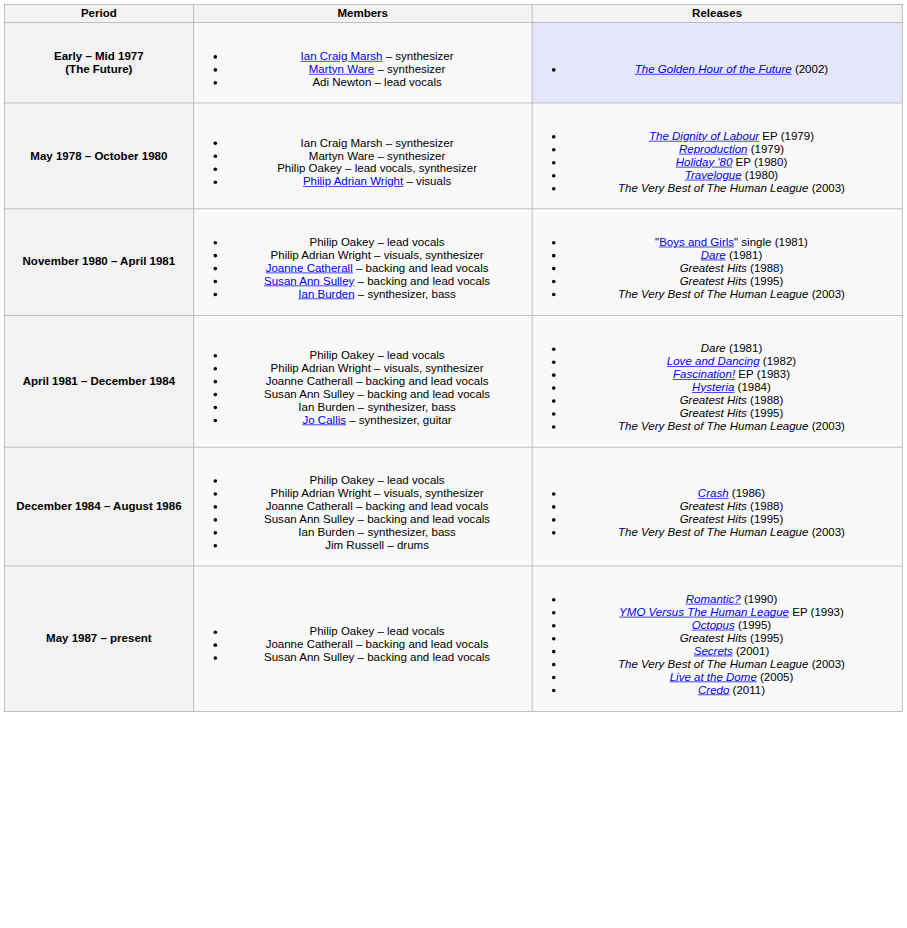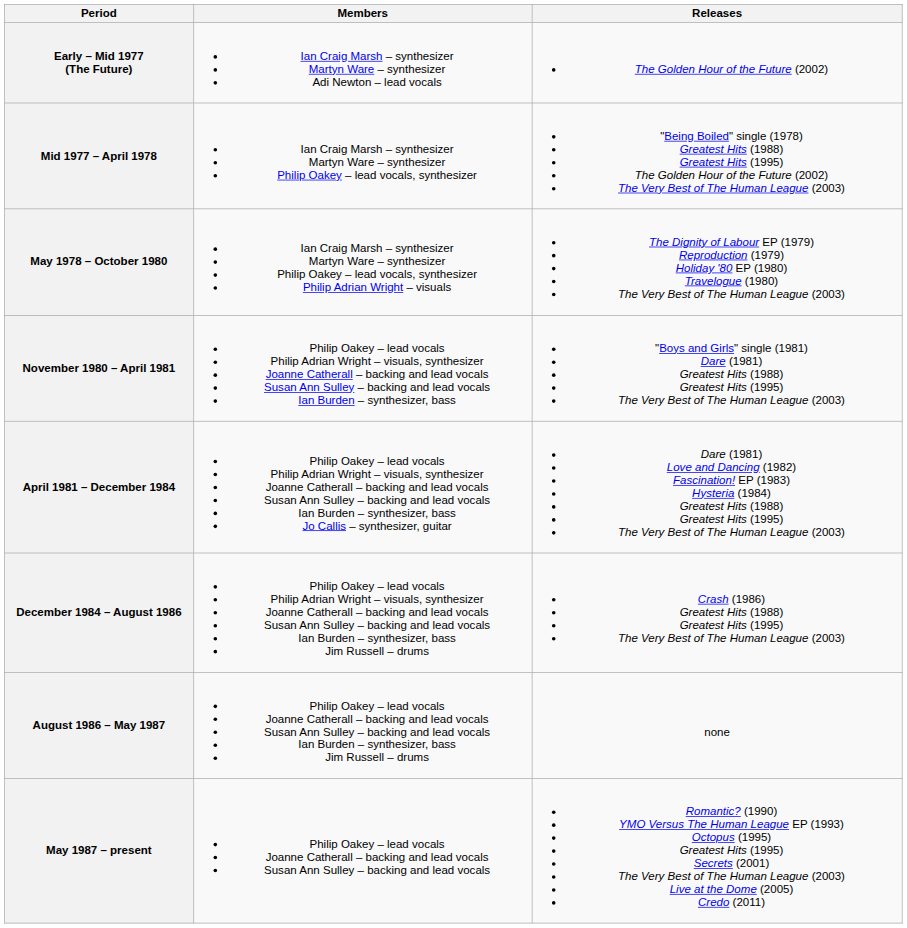 <table class="wikitable plainrowheaders" style="text-align:center;">
 <tr>
 <th scope="col" style="width:28em;">Period</th>
 <th scope="col" style="width:52em;">Members</th>
 <th scope="col" style="width:57em;">Releases</th>
 </tr>
 <tr>
 <th scope="col">Early – Mid 1977<br>(The Future)</th>
 <td><br><ul><li><a href='#'>Ian Craig Marsh</a> – synthesizer</li><li><a href='#'>Martyn Ware</a> – synthesizer</li><li>Adi Newton – lead vocals</li></ul></td>
-<td style="background: lavender;"><br><ul><li><em><a href='#'>The Golden Hour of the Future</a></em> (2002) </li></ul></td>
+<td><br><ul><li><em><a href='#'>The Golden Hour of the Future</a></em> (2002) </li></ul></td>
+</tr>
+<tr>
+<th scope="col">Mid 1977 – April 1978</th>
+<td><br><ul><li>Ian Craig Marsh – synthesizer</li><li>Martyn Ware – synthesizer</li><li><a href='#'>Philip Oakey</a> – lead vocals, synthesizer</li></ul></td>
+<td><br><ul><li>"<a href='#'>Being Boiled</a>" single (1978)</li><li><em><a href='#'>Greatest Hits</a></em> (1988) </li><li><em><a href='#'>Greatest Hits</a></em> (1995) </li><li><em>The Golden Hour of the Future</em> (2002) </li><li><em><a href='#'>The Very Best of The Human League</a></em> (2003) </li></ul></td>
 </tr>
 <tr>
 <th scope="col">May 1978 – October 1980</th>
 <td><br><ul><li>Ian Craig Marsh – synthesizer</li><li>Martyn Ware – synthesizer</li><li>Philip Oakey – lead vocals, synthesizer</li><li><a href='#'>Philip Adrian Wright</a> – visuals</li></ul></td>
 <td><br><ul><li><em><a href='#'>The Dignity of Labour</a></em> EP (1979)</li><li><em><a href='#'>Reproduction</a></em> (1979)</li><li><em><a href='#'>Holiday '80</a></em> EP (1980)</li><li><em><a href='#'>Travelogue</a></em> (1980)</li><li><em>The Very Best of The Human League</em> (2003) </li></ul></td>
 </tr>
 <tr>
 <th scope="col">November 1980 – April 1981</th>
 <td><br><ul><li>Philip Oakey – lead vocals</li><li>Philip Adrian Wright – visuals, synthesizer</li><li><a href='#'>Joanne Catherall</a> – backing and lead vocals</li><li><a href='#'>Susan Ann Sulley</a> – backing and lead vocals</li><li><a href='#'>Ian Burden</a> – synthesizer, bass</li></ul></td>
 <td><br><ul><li>"<a href='#'>Boys and Girls</a>" single (1981)</li><li><em><a href='#'>Dare</a></em> (1981) </li><li><em>Greatest Hits</em> (1988) </li><li><em>Greatest Hits</em> (1995) </li><li><em>The Very Best of The Human League</em> (2003) </li></ul></td>
 </tr>
 <tr>
 <th scope="col">April 1981 – December 1984</th>
 <td><br><ul><li>Philip Oakey – lead vocals</li><li>Philip Adrian Wright – visuals, synthesizer</li><li>Joanne Catherall – backing and lead vocals</li><li>Susan Ann Sulley – backing and lead vocals</li><li>Ian Burden – synthesizer, bass</li><li><a href='#'>Jo Callis</a> – synthesizer, guitar</li></ul></td>
 <td><br><ul><li><em>Dare</em> (1981)</li><li><em><a href='#'>Love and Dancing</a></em> (1982)</li><li><em><a href='#'>Fascination!</a></em> EP (1983)</li><li><em><a href='#'>Hysteria</a></em> (1984)</li><li><em>Greatest Hits</em> (1988) </li><li><em>Greatest Hits</em> (1995) </li><li><em>The Very Best of The Human League</em> (2003) </li></ul></td>
 </tr>
 <tr>
 <th scope="col">December 1984 – August 1986</th>
 <td><br><ul><li>Philip Oakey – lead vocals</li><li>Philip Adrian Wright – visuals, synthesizer</li><li>Joanne Catherall – backing and lead vocals</li><li>Susan Ann Sulley – backing and lead vocals</li><li>Ian Burden – synthesizer, bass</li><li>Jim Russell – drums</li></ul></td>
 <td><br><ul><li><em><a href='#'>Crash</a></em> (1986)</li><li><em>Greatest Hits</em> (1988) </li><li><em>Greatest Hits</em> (1995) </li><li><em>The Very Best of The Human League</em> (2003) </li></ul></td>
 </tr>
 <tr>
+<th scope="col">August 1986 – May 1987</th>
+<td><br><ul><li>Philip Oakey – lead vocals</li><li>Joanne Catherall – backing and lead vocals</li><li>Susan Ann Sulley – backing and lead vocals</li><li>Ian Burden – synthesizer, bass</li><li>Jim Russell – drums</li></ul></td>
+<td><br>none </td>
+</tr>
+<tr>
 <th scope="col">May 1987 – present</th>
 <td><br><ul><li>Philip Oakey – lead vocals</li><li>Joanne Catherall – backing and lead vocals</li><li>Susan Ann Sulley – backing and lead vocals</li></ul></td>
 <td><br><ul><li><em><a href='#'>Romantic?</a></em> (1990)</li><li><em><a href='#'>YMO Versus The Human League</a></em> EP (1993)</li><li><em><a href='#'>Octopus</a></em> (1995)</li><li><em>Greatest Hits</em> (1995) </li><li><em><a href='#'>Secrets</a></em> (2001)</li><li><em>The Very Best of The Human League</em> (2003) </li><li><em><a href='#'>Live at the Dome</a></em> (2005)</li><li><em><a href='#'>Credo</a></em> (2011)</li></ul></td>
 </tr>
 </table>
